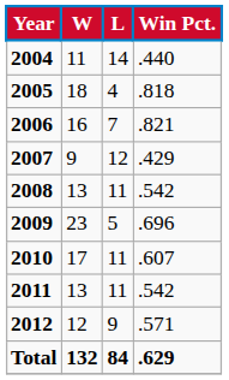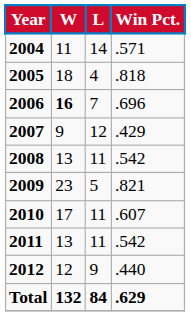 <table class="wikitable" border="1">
 <tr>
 <th style="background: #CF0A2C; color:white; border: 2px solid #0082CA;">Year</th>
 <th style="background: #CF0A2C; color:white; border: 2px solid #0082CA;">W</th>
 <th style="background: #CF0A2C; color:white; border: 2px solid #0082CA;">L</th>
 <th style="background: #CF0A2C; color:white; border: 2px solid #0082CA;">Win Pct.</th>
 </tr>
 <tr>
 <td><strong>2004</strong></td>
 <td>11</td>
 <td>14</td>
-<td>.440</td>
+<td>.571</td>
 </tr>
 <tr>
 <td><strong>2005</strong></td>
 <td>18</td>
 <td>4</td>
 <td>.818</td>
 </tr>
 <tr>
 <td><strong>2006</strong></td>
-<td>16</td>
+<td><strong>16</strong></td>
 <td>7</td>
-<td>.821</td>
+<td>.696</td>
 </tr>
 <tr>
 <td><strong>2007</strong></td>
 <td>9</td>
 <td>12</td>
 <td>.429</td>
 </tr>
 <tr>
 <td><strong>2008</strong></td>
 <td>13</td>
 <td>11</td>
 <td>.542</td>
 </tr>
 <tr>
 <td><strong>2009</strong></td>
 <td>23</td>
 <td>5</td>
-<td>.696</td>
+<td>.821</td>
 </tr>
 <tr>
 <td><strong>2010</strong></td>
 <td>17</td>
 <td>11</td>
 <td>.607</td>
 </tr>
 <tr>
 <td><strong>2011</strong></td>
 <td>13</td>
 <td>11</td>
 <td>.542</td>
 </tr>
 <tr>
 <td><strong>2012</strong></td>
 <td>12</td>
 <td>9</td>
-<td>.571</td>
+<td>.440</td>
 </tr>
 <tr>
 <td><strong>Total</strong></td>
 <td><strong>132</strong></td>
 <td><strong>84</strong></td>
 <td><strong>.629</strong></td>
 </tr>
 <tr>
 </tr>
 </table>
